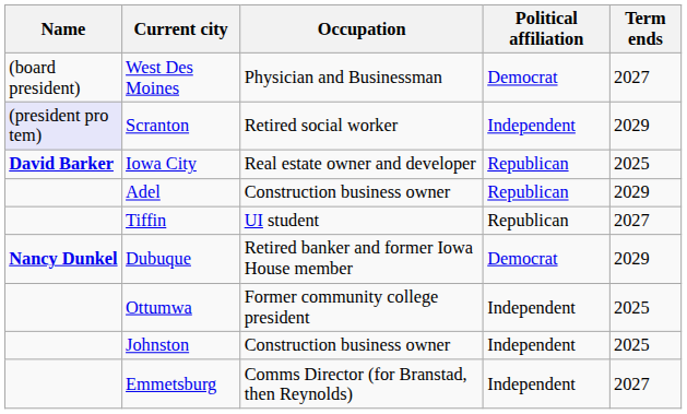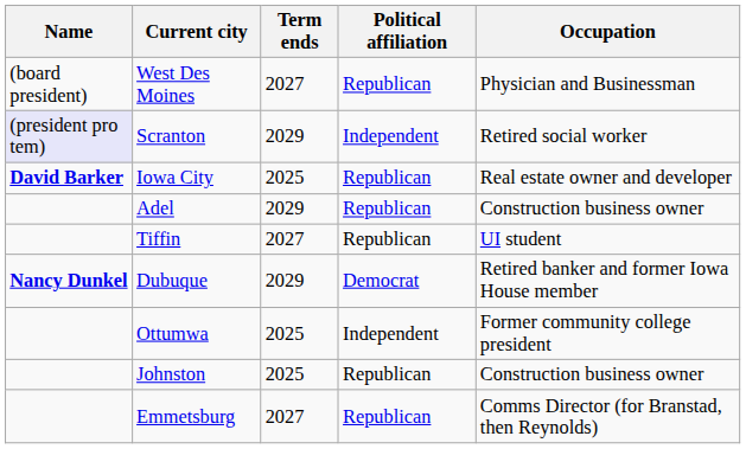 <table class="wikitable sortable">
 <tr>
 <th>Name</th>
 <th>Current city</th>
+<th>Term ends</th>
+<th>Political affiliation</th>
 <th>Occupation</th>
-<th>Political affiliation</th>
-<th>Term ends</th>
 </tr>
 <tr>
 <td><strong></strong> (board president)</td>
 <td><a href='#'>West Des Moines</a></td>
+<td>2027</td>
+<td><a href='#'>Republican</a></td>
 <td>Physician and Businessman</td>
-<td><a href='#'>Democrat</a></td>
-<td>2027</td>
 </tr>
 <tr>
 <td style="background: lavender;"><strong></strong> (president pro tem)</td>
 <td><a href='#'>Scranton</a></td>
+<td>2029</td>
+<td><a href='#'>Independent</a></td>
 <td>Retired social worker</td>
-<td><a href='#'>Independent</a></td>
-<td>2029</td>
 </tr>
 <tr>
 <td><strong><a href='#'>David Barker</a></strong></td>
 <td><a href='#'>Iowa City</a></td>
+<td>2025</td>
+<td><a href='#'>Republican</a></td>
 <td>Real estate owner and developer</td>
-<td><a href='#'>Republican</a></td>
-<td>2025</td>
 </tr>
 <tr>
 <td><strong></strong></td>
 <td><a href='#'>Adel</a></td>
+<td>2029</td>
+<td><a href='#'>Republican</a></td>
 <td>Construction business owner</td>
-<td><a href='#'>Republican</a></td>
-<td>2029</td>
 </tr>
 <tr>
 <td><strong></strong></td>
 <td><a href='#'>Tiffin</a></td>
+<td>2027</td>
+<td>Republican</td>
 <td><a href='#'>UI</a> student</td>
-<td>Republican</td>
-<td>2027</td>
 </tr>
 <tr>
 <td><strong><a href='#'>Nancy Dunkel</a></strong></td>
 <td><a href='#'>Dubuque</a></td>
+<td>2029</td>
+<td><a href='#'>Democrat</a></td>
 <td>Retired banker and former Iowa House member</td>
-<td><a href='#'>Democrat</a></td>
-<td>2029</td>
 </tr>
 <tr>
 <td><strong></strong></td>
 <td><a href='#'>Ottumwa</a></td>
+<td>2025</td>
+<td>Independent</td>
 <td>Former community college president</td>
-<td>Independent</td>
-<td>2025</td>
 </tr>
 <tr>
 <td><strong></strong></td>
 <td><a href='#'>Johnston</a></td>
+<td>2025</td>
+<td>Republican</td>
 <td>Construction business owner</td>
-<td>Independent</td>
-<td>2025</td>
 </tr>
 <tr>
 <td><strong></strong></td>
 <td><a href='#'>Emmetsburg</a></td>
+<td>2027</td>
+<td><a href='#'>Republican</a></td>
 <td>Comms Director (for Branstad, then Reynolds)</td>
-<td>Independent</td>
-<td>2027</td>
 </tr>
 </table>
